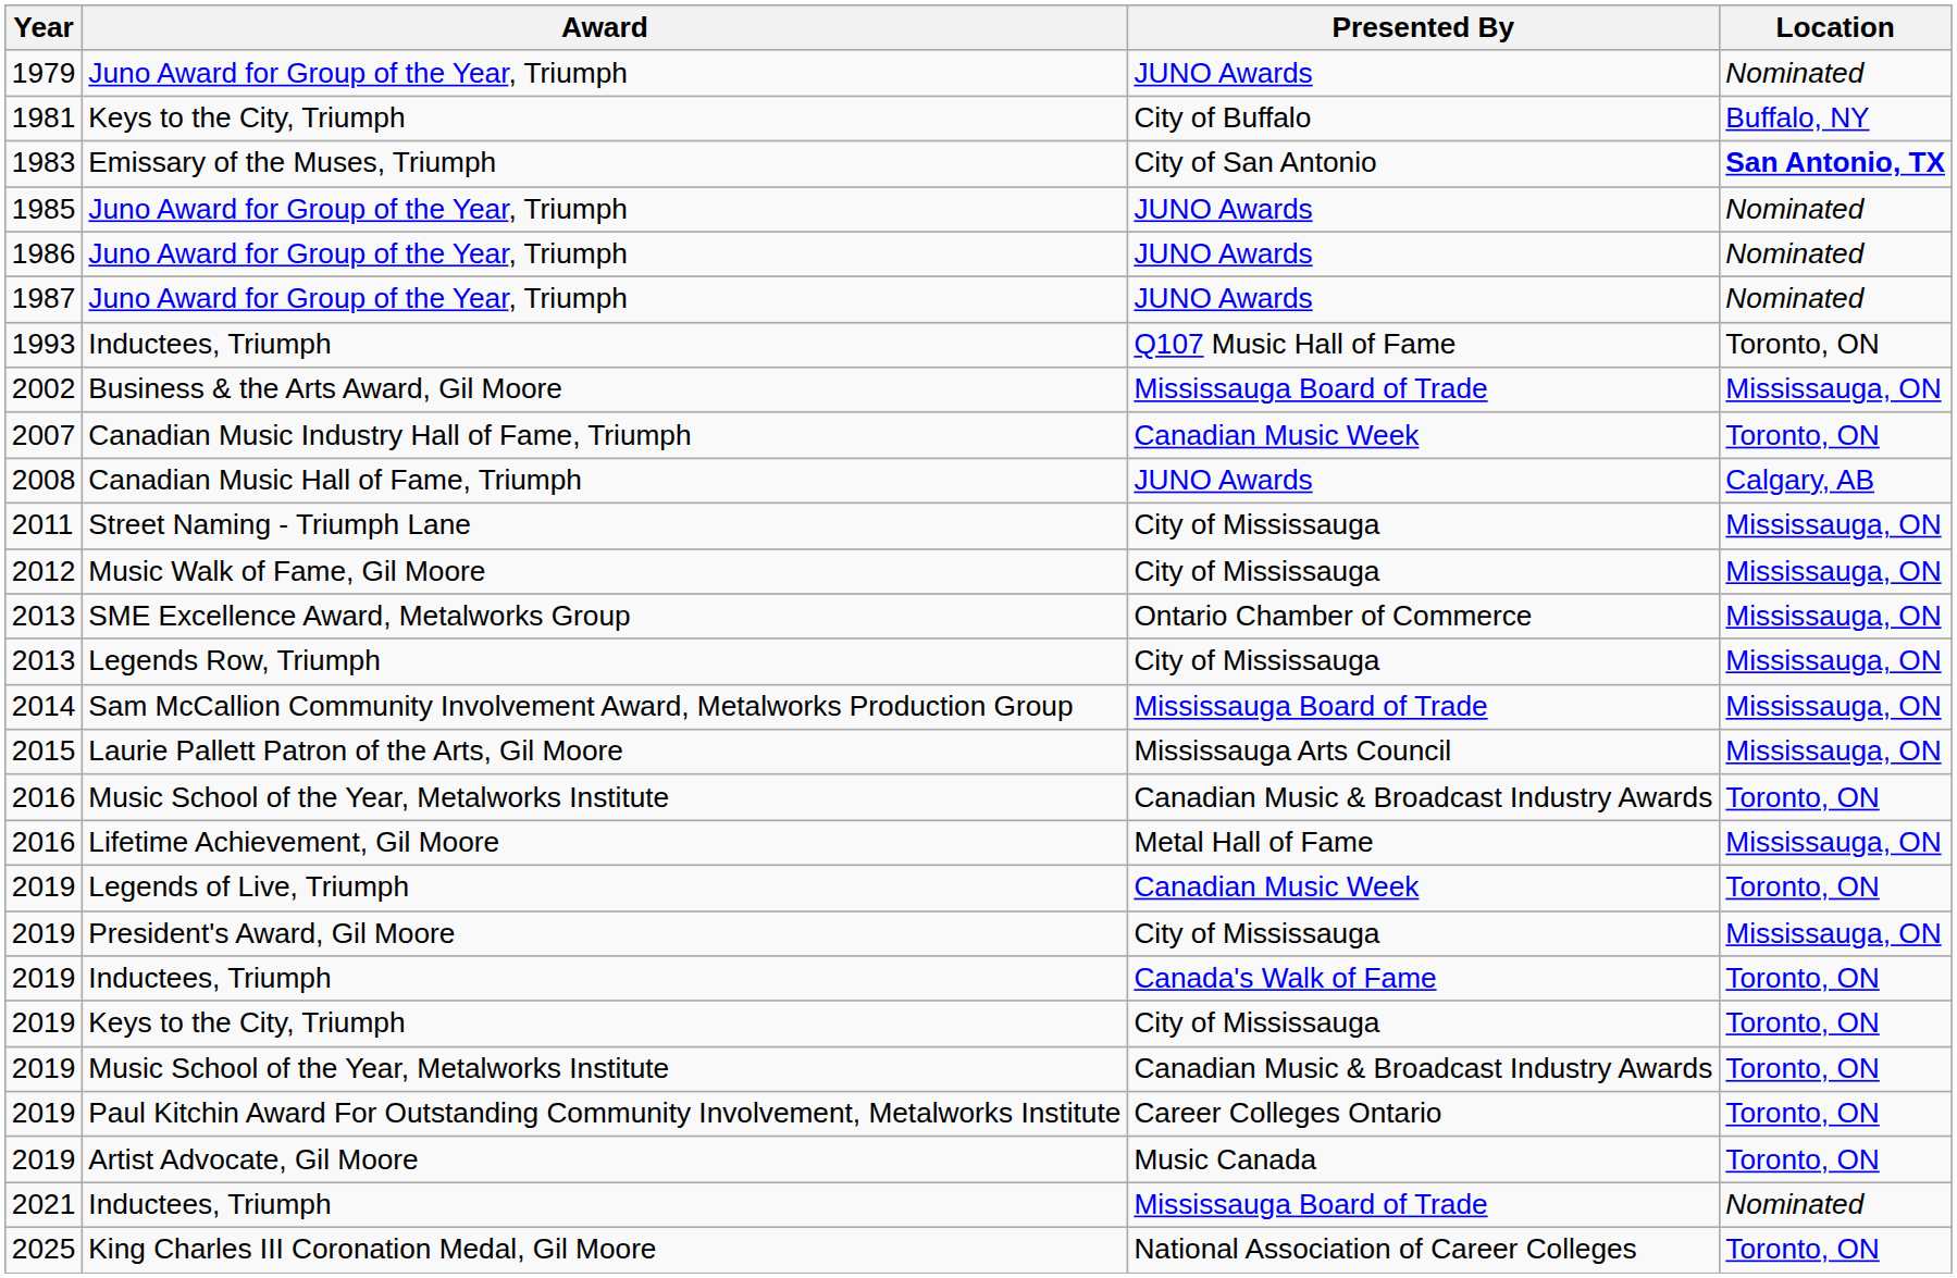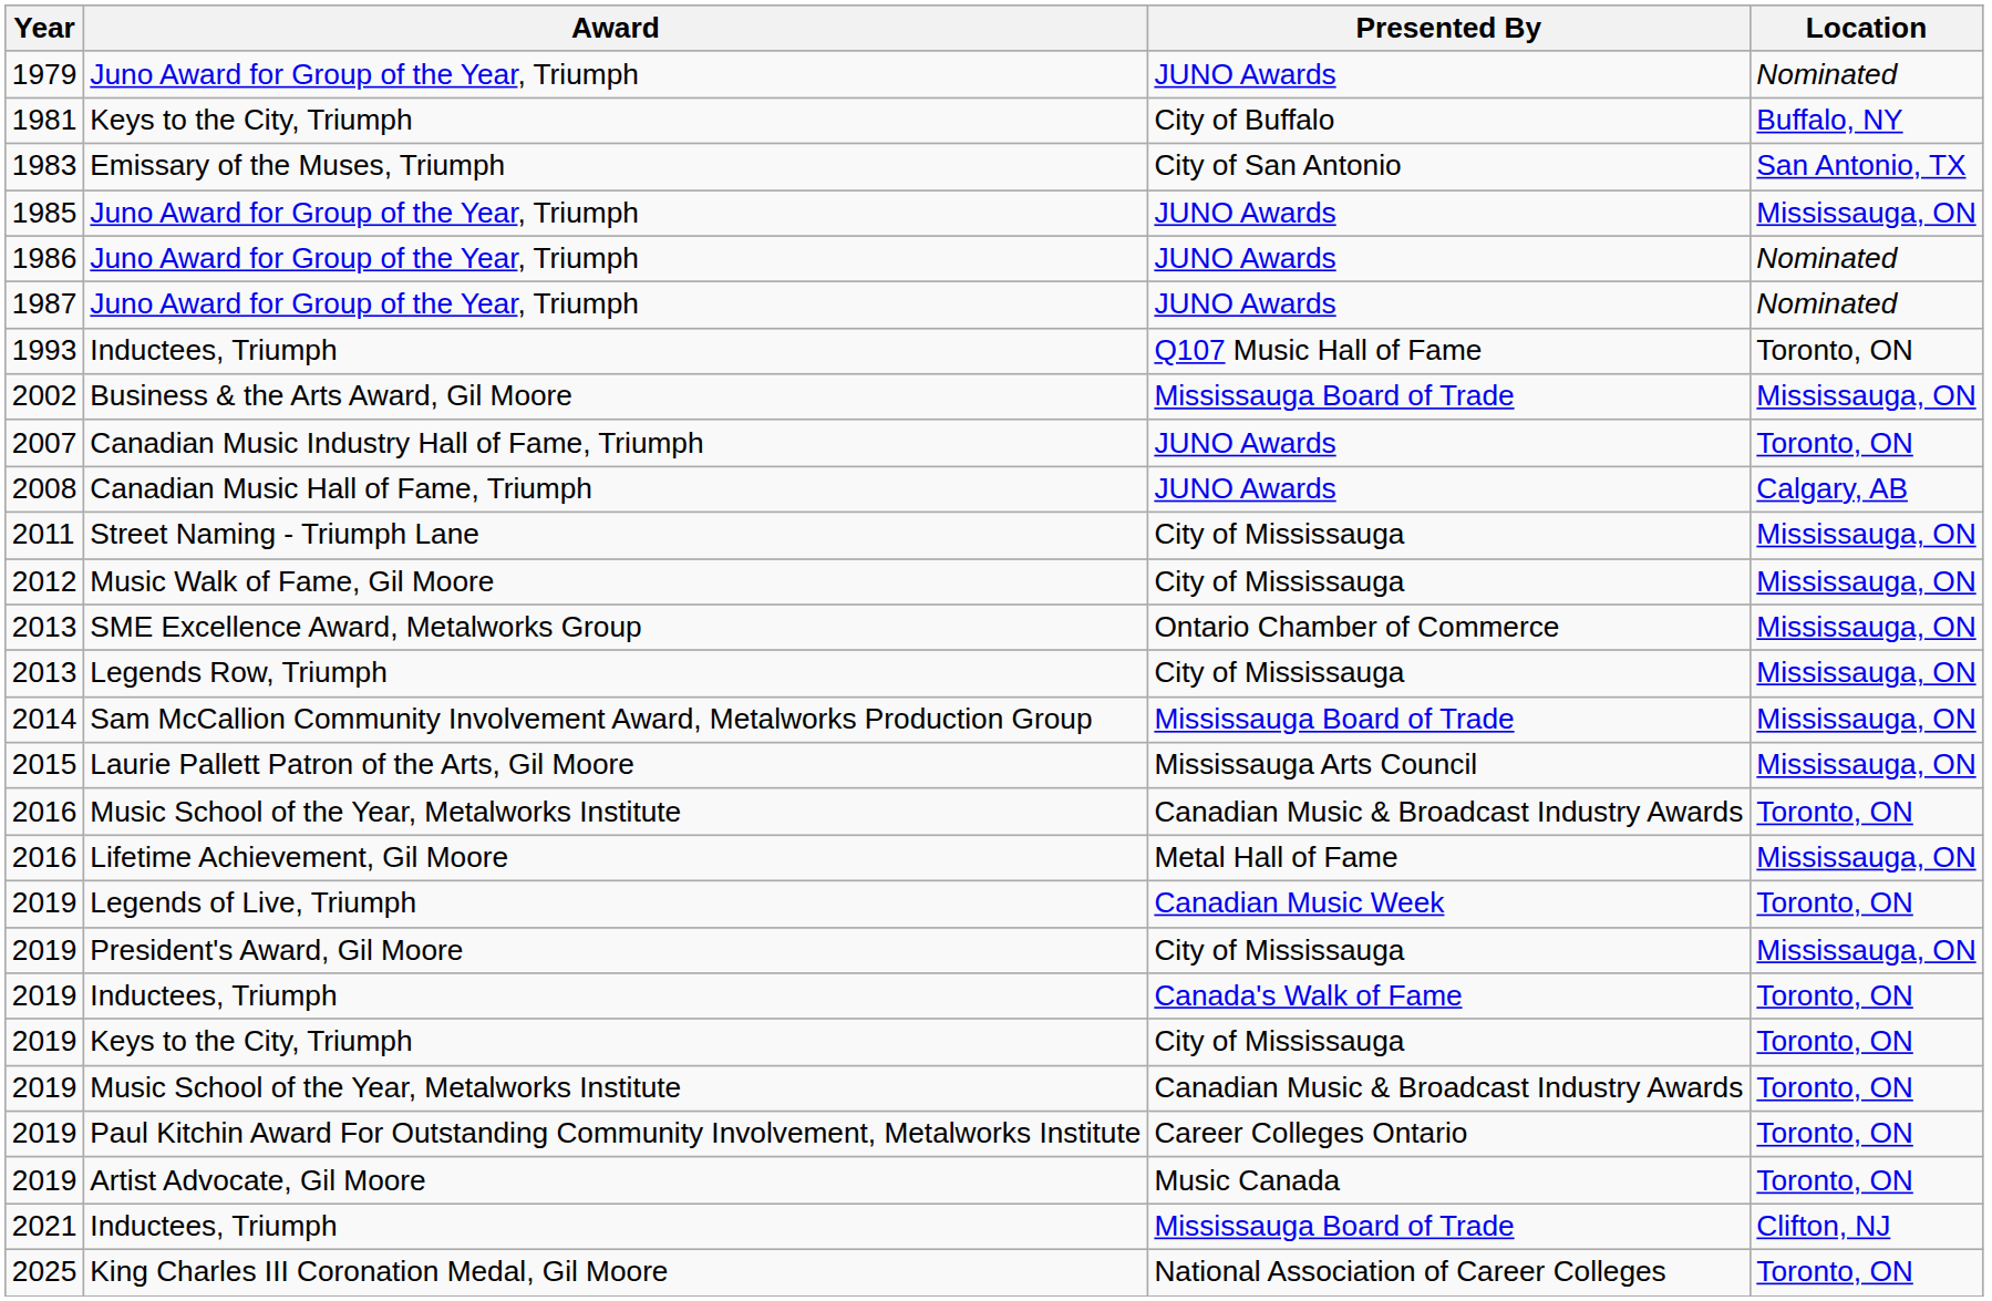 <table class="wikitable">
 <tr>
 <th>Year</th>
 <th>Award</th>
 <th>Presented By</th>
 <th>Location</th>
 </tr>
 <tr>
 <td>1979</td>
 <td><a href='#'>Juno Award for Group of the Year</a>, Triumph</td>
 <td><a href='#'>JUNO Awards</a></td>
 <td><em>Nominated</em></td>
 </tr>
 <tr>
 <td>1981</td>
 <td>Keys to the City, Triumph</td>
 <td>City of Buffalo</td>
 <td><a href='#'>Buffalo, NY</a></td>
 </tr>
 <tr>
 <td>1983</td>
 <td>Emissary of the Muses, Triumph</td>
 <td>City of San Antonio</td>
-<td><strong><a href='#'>San Antonio, TX</a></strong></td>
+<td><a href='#'>San Antonio, TX</a></td>
 </tr>
 <tr>
 <td>1985</td>
 <td><a href='#'>Juno Award for Group of the Year</a>, Triumph</td>
 <td><a href='#'>JUNO Awards</a></td>
-<td><em>Nominated</em></td>
+<td><a href='#'>Mississauga, ON</a></td>
 </tr>
 <tr>
 <td>1986</td>
 <td><a href='#'>Juno Award for Group of the Year</a>, Triumph</td>
 <td><a href='#'>JUNO Awards</a></td>
 <td><em>Nominated</em></td>
 </tr>
 <tr>
 <td>1987</td>
 <td><a href='#'>Juno Award for Group of the Year</a>, Triumph</td>
 <td><a href='#'>JUNO Awards</a></td>
 <td><em>Nominated</em></td>
 </tr>
 <tr>
 <td>1993</td>
 <td>Inductees, Triumph</td>
 <td><a href='#'>Q107</a> Music Hall of Fame</td>
 <td>Toronto, ON</td>
 </tr>
 <tr>
 <td>2002</td>
 <td>Business & the Arts Award, Gil Moore </td>
 <td><a href='#'>Mississauga Board of Trade</a></td>
 <td><a href='#'>Mississauga, ON</a></td>
 </tr>
 <tr>
 <td>2007</td>
 <td>Canadian Music Industry Hall of Fame, Triumph </td>
-<td><a href='#'>Canadian Music Week</a></td>
+<td><a href='#'>JUNO Awards</a></td>
 <td><a href='#'>Toronto, ON</a></td>
 </tr>
 <tr>
 <td>2008</td>
 <td>Canadian Music Hall of Fame, Triumph </td>
 <td><a href='#'>JUNO Awards</a></td>
 <td><a href='#'>Calgary, AB</a></td>
 </tr>
 <tr>
 <td>2011</td>
 <td>Street Naming - Triumph Lane </td>
 <td>City of Mississauga</td>
 <td><a href='#'>Mississauga, ON</a></td>
 </tr>
 <tr>
 <td>2012</td>
 <td>Music Walk of Fame, Gil Moore </td>
 <td>City of Mississauga</td>
 <td><a href='#'>Mississauga, ON</a></td>
 </tr>
 <tr>
 <td>2013</td>
 <td>SME Excellence Award, Metalworks Group </td>
 <td>Ontario Chamber of Commerce</td>
 <td><a href='#'>Mississauga, ON</a></td>
 </tr>
 <tr>
 <td>2013</td>
 <td>Legends Row, Triumph </td>
 <td>City of Mississauga</td>
 <td><a href='#'>Mississauga, ON</a></td>
 </tr>
 <tr>
 <td>2014</td>
 <td>Sam McCallion Community Involvement Award, Metalworks Production Group </td>
 <td><a href='#'>Mississauga Board of Trade</a></td>
 <td><a href='#'>Mississauga, ON</a></td>
 </tr>
 <tr>
 <td>2015</td>
 <td>Laurie Pallett Patron of the Arts, Gil Moore </td>
 <td>Mississauga Arts Council</td>
 <td><a href='#'>Mississauga, ON</a></td>
 </tr>
 <tr>
 <td>2016</td>
 <td>Music School of the Year, Metalworks Institute</td>
 <td>Canadian Music & Broadcast Industry Awards</td>
 <td><a href='#'>Toronto, ON</a></td>
 </tr>
 <tr>
 <td>2016</td>
 <td>Lifetime Achievement, Gil Moore </td>
 <td>Metal Hall of Fame</td>
 <td><a href='#'>Mississauga, ON</a></td>
 </tr>
 <tr>
 <td>2019</td>
 <td>Legends of Live, Triumph </td>
 <td><a href='#'>Canadian Music Week</a></td>
 <td><a href='#'>Toronto, ON</a></td>
 </tr>
 <tr>
 <td>2019</td>
 <td>President's Award, Gil Moore </td>
 <td>City of Mississauga</td>
 <td><a href='#'>Mississauga, ON</a></td>
 </tr>
 <tr>
 <td>2019</td>
 <td>Inductees, Triumph </td>
 <td><a href='#'>Canada's Walk of Fame</a></td>
 <td><a href='#'>Toronto, ON</a></td>
 </tr>
 <tr>
 <td>2019</td>
 <td>Keys to the City, Triumph </td>
 <td>City of Mississauga</td>
 <td><a href='#'>Toronto, ON</a></td>
 </tr>
 <tr>
 <td>2019</td>
 <td>Music School of the Year, Metalworks Institute </td>
 <td>Canadian Music & Broadcast Industry Awards</td>
 <td><a href='#'>Toronto, ON</a></td>
 </tr>
 <tr>
 <td>2019</td>
 <td>Paul Kitchin Award For Outstanding Community Involvement, Metalworks Institute </td>
 <td>Career Colleges Ontario</td>
 <td><a href='#'>Toronto, ON</a></td>
 </tr>
 <tr>
 <td>2019</td>
 <td>Artist Advocate, Gil Moore </td>
 <td>Music Canada</td>
 <td><a href='#'>Toronto, ON</a></td>
 </tr>
 <tr>
 <td>2021</td>
 <td>Inductees, Triumph </td>
 <td><a href='#'>Mississauga Board of Trade</a></td>
-<td><em>Nominated</em></td>
+<td><a href='#'>Clifton, NJ</a></td>
 </tr>
 <tr>
 <td>2025</td>
 <td>King Charles III Coronation Medal, Gil Moore</td>
 <td>National Association of Career Colleges</td>
 <td><a href='#'>Toronto, ON</a></td>
 </tr>
 </table>
